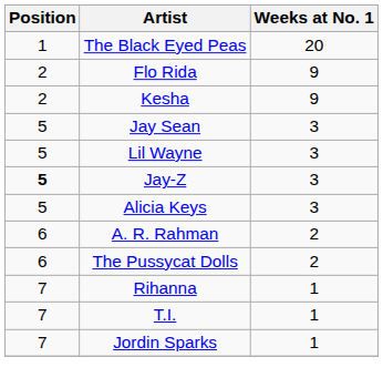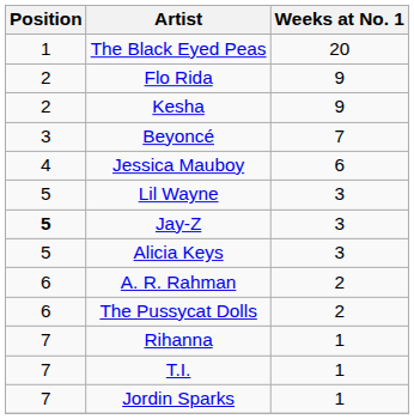 <table class="wikitable">
 <tr>
 <th style="text-align: center;">Position</th>
 <th style="text-align: center;">Artist</th>
 <th style="text-align: center;">Weeks at No. 1</th>
 </tr>
 <tr>
 <td style="text-align: center;">1</td>
 <td style="text-align: center;"><a href='#'>The Black Eyed Peas</a></td>
 <td style="text-align: center;">20</td>
 </tr>
 <tr>
 <td style="text-align: center;">2</td>
 <td style="text-align: center;"><a href='#'>Flo Rida</a></td>
 <td style="text-align: center;">9</td>
 </tr>
 <tr>
 <td style="text-align: center;">2</td>
 <td style="text-align: center;"><a href='#'>Kesha</a></td>
 <td style="text-align: center;">9</td>
 </tr>
 <tr>
-<td style="text-align: center;">5</td>
-<td style="text-align: center;"><a href='#'>Jay Sean</a></td>
 <td style="text-align: center;">3</td>
+<td style="text-align: center;"><a href='#'>Beyoncé</a></td>
+<td style="text-align: center;">7</td>
+</tr>
+<tr>
+<td style="text-align: center;">4</td>
+<td style="text-align: center;"><a href='#'>Jessica Mauboy</a></td>
+<td style="text-align: center;">6</td>
 </tr>
 <tr>
 <td style="text-align: center;">5</td>
 <td style="text-align: center;"><a href='#'>Lil Wayne</a></td>
 <td style="text-align: center;">3</td>
 </tr>
 <tr>
 <td style="text-align: center;"><strong>5</strong></td>
 <td style="text-align: center;"><a href='#'>Jay-Z</a></td>
 <td style="text-align: center;">3</td>
 </tr>
 <tr>
 <td style="text-align: center;">5</td>
 <td style="text-align: center;"><a href='#'>Alicia Keys</a></td>
 <td style="text-align: center;">3</td>
 </tr>
 <tr>
 <td style="text-align: center;">6</td>
 <td style="text-align: center;"><a href='#'>A. R. Rahman</a></td>
 <td style="text-align: center;">2</td>
 </tr>
 <tr>
 <td style="text-align: center;">6</td>
 <td style="text-align: center;"><a href='#'>The Pussycat Dolls</a></td>
 <td style="text-align: center;">2</td>
 </tr>
 <tr>
 <td style="text-align: center;">7</td>
 <td style="text-align: center;"><a href='#'>Rihanna</a></td>
 <td style="text-align: center;">1</td>
 </tr>
 <tr>
 <td style="text-align: center;">7</td>
 <td style="text-align: center;"><a href='#'>T.I.</a></td>
 <td style="text-align: center;">1</td>
 </tr>
 <tr>
 <td style="text-align: center;">7</td>
 <td style="text-align: center;"><a href='#'>Jordin Sparks</a></td>
 <td style="text-align: center;">1</td>
 </tr>
 <tr>
 </tr>
 </table>
